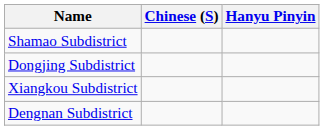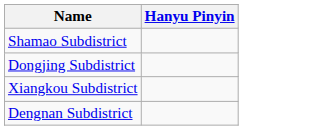 <table class="wikitable">
 <tr>
 <th>Name</th>
-<th><a href='#'>Chinese</a> (<a href='#'>S</a>)</th>
 <th><a href='#'>Hanyu Pinyin</a></th>
 </tr>
 <tr>
 <td><a href='#'>Shamao Subdistrict</a></td>
 <td></td>
-<td></td>
 </tr>
 <tr>
 <td><a href='#'>Dongjing Subdistrict</a></td>
-<td></td>
 <td></td>
 </tr>
 <tr>
 <td><a href='#'>Xiangkou Subdistrict</a></td>
 <td></td>
-<td></td>
 </tr>
 <tr>
 <td><a href='#'>Dengnan Subdistrict</a></td>
 <td></td>
-<td></td>
 </tr>
 </table>
